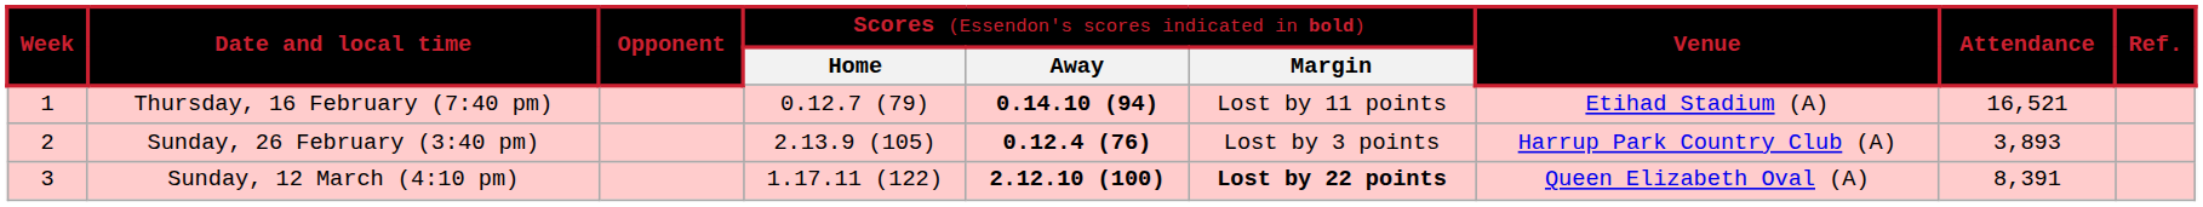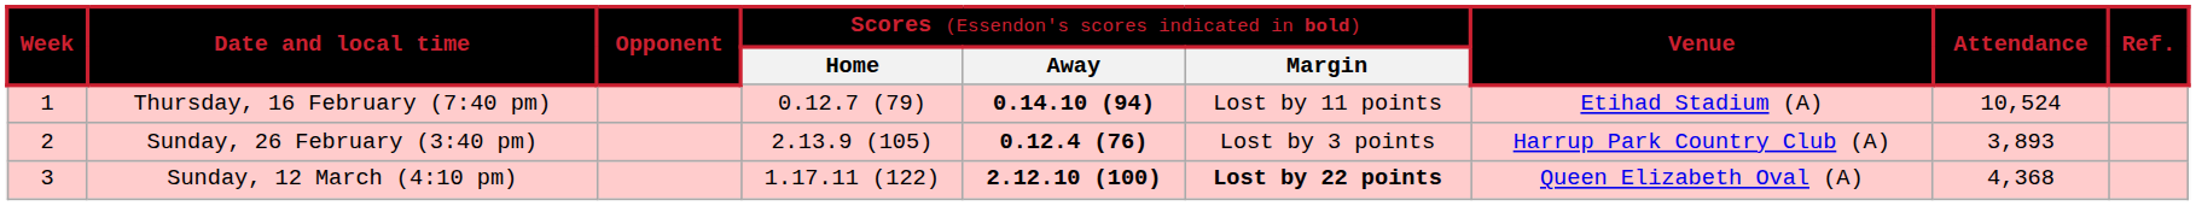 <table class="wikitable" style="font-size:90%; text-align:center; width: 90%; margin-left: auto; margin-right: auto;">
 <tr style="background:black; color: #CC2031;">
 <td rowspan=2 style="border: solid #CC2031 2px;"><span><strong>Week</strong> </span></td>
 <td rowspan=2 style="border: solid #CC2031 2px;"><span><strong>Date and local time</strong></span></td>
 <td rowspan=2 style="border: solid #CC2031 2px;"><span><strong>Opponent</strong></span></td>
 <td colspan=3 style="border: solid #CC2031 2px;"><span><strong>Scores</strong> <small>(Essendon's scores indicated in <strong>bold</strong>)</small></span></td>
 <td rowspan=2 style="border: solid #CC2031 2px;"><span><strong>Venue</strong></span></td>
 <td rowspan=2 style="border: solid #CC2031 2px;"><span><strong>Attendance</strong></span></td>
 <td rowspan=2 style="border: solid #CC2031 2px;"><span><strong>Ref.</strong></span></td>
 </tr>
 <tr>
 <th><span>Home</span></th>
 <th><span>Away</span></th>
 <th><span>Margin</span></th>
 </tr>
 <tr style="background:#fcc">
 <td>1</td>
 <td>Thursday, 16 February (7:40 pm)</td>
 <td></td>
 <td>0.12.7 (79)</td>
 <td><strong>0.14.10 (94)</strong></td>
 <td>Lost by 11 points</td>
 <td><a href='#'>Etihad Stadium</a> (A)</td>
-<td>16,521</td>
+<td>10,524</td>
 <td></td>
 </tr>
 <tr style="background:#fcc">
 <td>2</td>
 <td>Sunday, 26 February (3:40 pm)</td>
 <td></td>
 <td>2.13.9 (105)</td>
 <td><strong>0.12.4 (76)</strong></td>
 <td>Lost by 3 points</td>
 <td><a href='#'>Harrup Park Country Club</a> (A)</td>
 <td>3,893</td>
 <td></td>
 </tr>
 <tr style="background:#fcc">
 <td>3</td>
 <td>Sunday, 12 March (4:10 pm)</td>
 <td></td>
 <td>1.17.11 (122)</td>
 <td><strong>2.12.10 (100)</strong></td>
 <td><strong>Lost by 22 points</strong></td>
 <td><a href='#'>Queen Elizabeth Oval</a> (A)</td>
-<td>8,391</td>
+<td>4,368</td>
 <td></td>
 </tr>
 </table>
